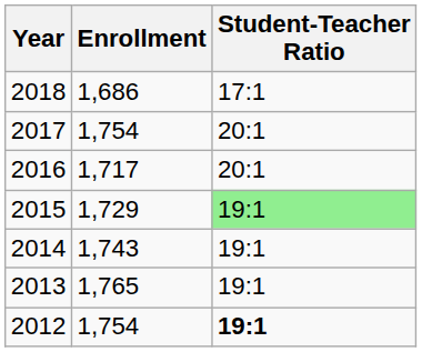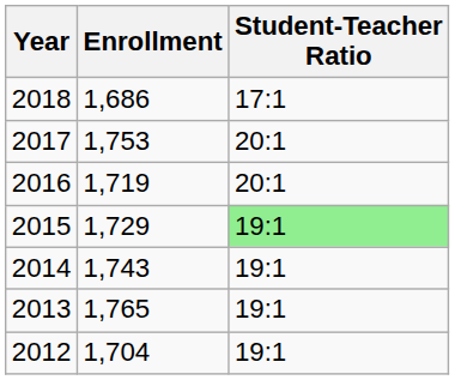 <table class="wikitable sortable mw-collapsible">
 <tr>
 <th scope="col">Year</th>
 <th scope="col">Enrollment</th>
 <th scope="col">Student-Teacher <br> Ratio</th>
 </tr>
 <tr>
 <td>2018</td>
 <td>1,686</td>
 <td>17:1</td>
 </tr>
 <tr>
 <td>2017</td>
-<td>1,754</td>
+<td>1,753</td>
 <td>20:1</td>
 </tr>
 <tr>
 <td>2016</td>
-<td>1,717</td>
+<td>1,719</td>
 <td>20:1</td>
 </tr>
 <tr>
 <td>2015</td>
 <td>1,729</td>
 <td style="background: lightgreen;">19:1</td>
 </tr>
 <tr>
 <td>2014</td>
 <td>1,743</td>
 <td>19:1</td>
 </tr>
 <tr>
 <td>2013</td>
 <td>1,765</td>
 <td>19:1</td>
 </tr>
 <tr>
 <td>2012</td>
-<td>1,754</td>
-<td><strong>19:1</strong></td>
+<td>1,704</td>
+<td>19:1</td>
 </tr>
 </table>
